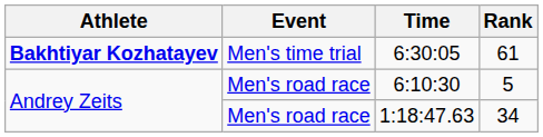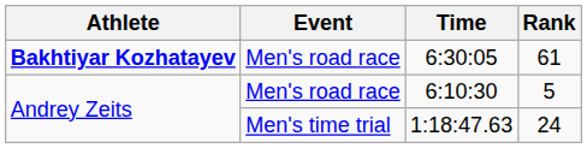 <table class="wikitable" style="font-size:90%">
 <tr>
 <th>Athlete</th>
 <th>Event</th>
 <th>Time</th>
 <th>Rank</th>
 </tr>
 <tr align=center>
 <td align=left><strong><a href='#'>Bakhtiyar Kozhatayev</a></strong></td>
-<td align=left><a href='#'>Men's time trial</a></td>
+<td align=left><a href='#'>Men's road race</a></td>
 <td>6:30:05</td>
 <td>61</td>
 </tr>
 <tr align=center>
 <td align=left rowspan=2><a href='#'>Andrey Zeits</a></td>
 <td align=left><a href='#'>Men's road race</a></td>
 <td>6:10:30</td>
 <td>5</td>
 </tr>
 <tr align=center>
-<td align=left><a href='#'>Men's road race</a></td>
+<td align=left><a href='#'>Men's time trial</a></td>
 <td>1:18:47.63</td>
-<td>34</td>
+<td>24</td>
 </tr>
 </table>
